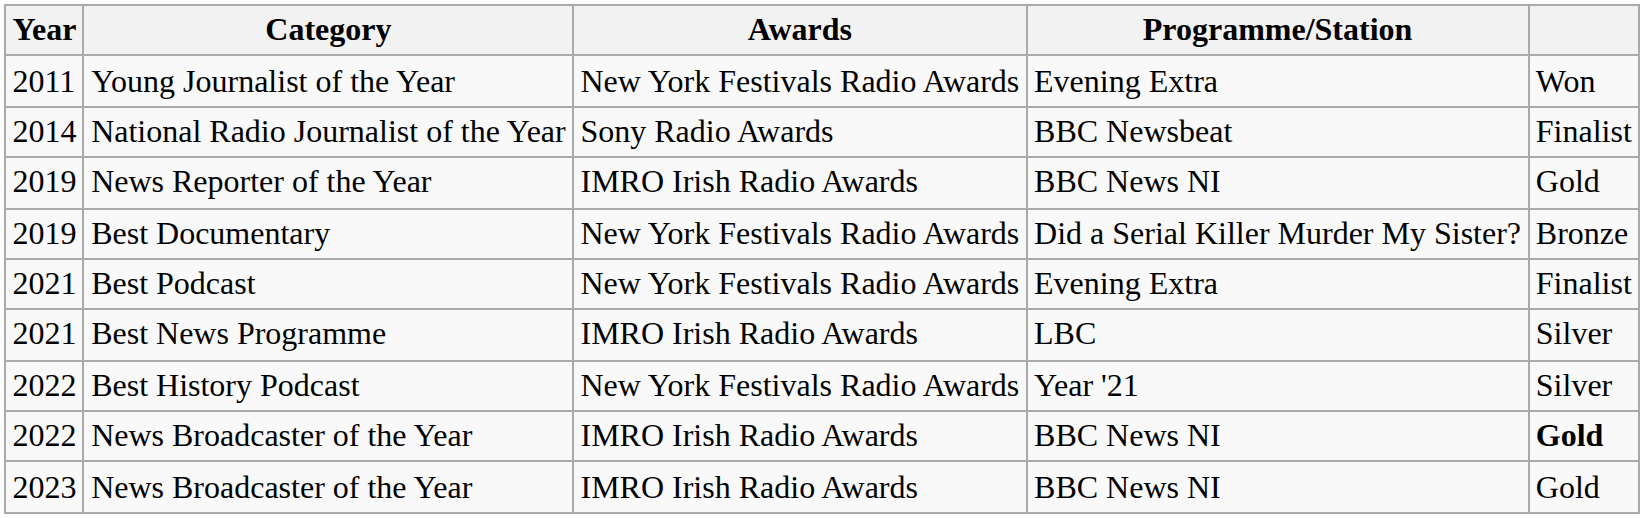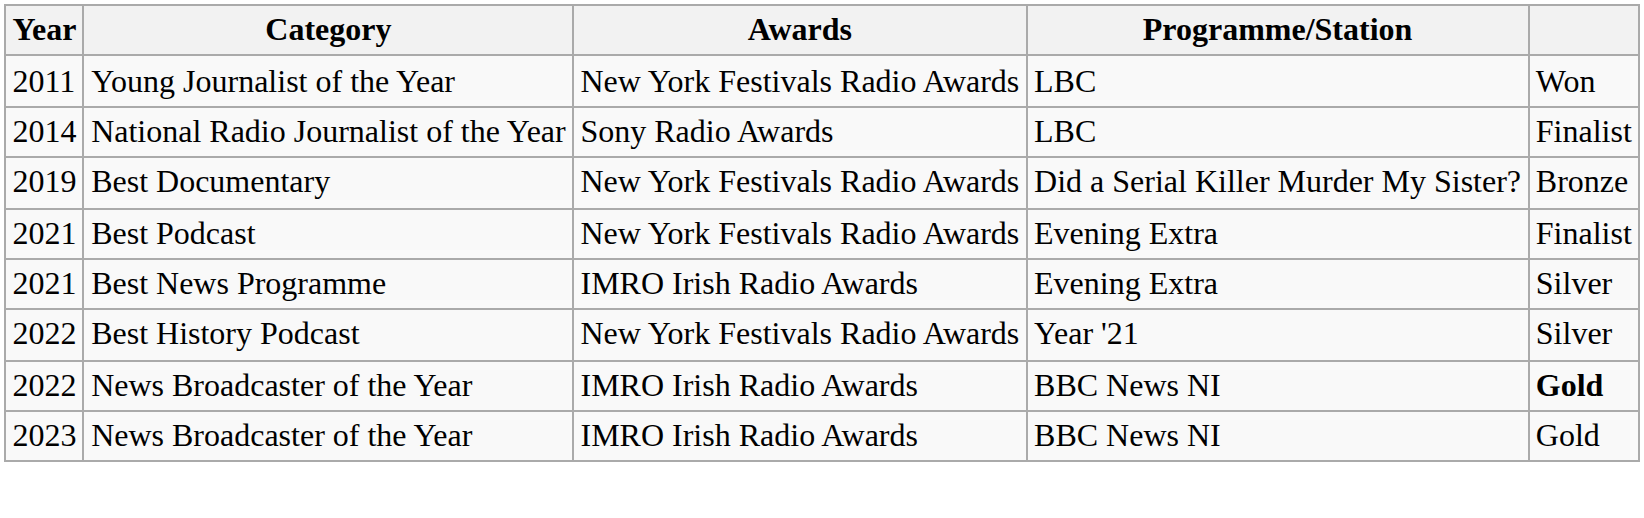 <table class="wikitable">
 <tr>
 <th>Year</th>
 <th>Category</th>
 <th>Awards</th>
 <th>Programme/Station</th>
 <th></th>
 </tr>
 <tr>
 <td>2011</td>
 <td>Young Journalist of the Year</td>
 <td>New York Festivals Radio Awards</td>
-<td>Evening Extra</td>
+<td>LBC</td>
 <td>Won</td>
 </tr>
 <tr>
 <td>2014</td>
 <td>National Radio Journalist of the Year</td>
 <td>Sony Radio Awards</td>
-<td>BBC Newsbeat</td>
+<td>LBC</td>
 <td>Finalist</td>
-</tr>
-<tr>
-<td>2019</td>
-<td>News Reporter of the Year</td>
-<td>IMRO Irish Radio Awards </td>
-<td>BBC News NI</td>
-<td>Gold</td>
 </tr>
 <tr>
 <td>2019</td>
 <td>Best Documentary</td>
 <td>New York Festivals Radio Awards</td>
 <td>Did a Serial Killer Murder My Sister?</td>
 <td>Bronze</td>
 </tr>
 <tr>
 <td>2021</td>
 <td>Best Podcast</td>
 <td>New York Festivals Radio Awards</td>
 <td>Evening Extra</td>
 <td>Finalist</td>
 </tr>
 <tr>
 <td>2021</td>
 <td>Best News Programme</td>
 <td>IMRO Irish Radio Awards </td>
-<td>LBC</td>
+<td>Evening Extra</td>
 <td>Silver</td>
 </tr>
 <tr>
 <td>2022</td>
 <td>Best History Podcast</td>
 <td>New York Festivals Radio Awards </td>
 <td>Year '21</td>
 <td>Silver</td>
 </tr>
 <tr>
 <td>2022</td>
 <td>News Broadcaster of the Year</td>
 <td>IMRO Irish Radio Awards </td>
 <td>BBC News NI</td>
 <td><strong>Gold</strong></td>
 </tr>
 <tr>
 <td>2023</td>
 <td>News Broadcaster of the Year</td>
 <td>IMRO Irish Radio Awards</td>
 <td>BBC News NI</td>
 <td>Gold</td>
 </tr>
 </table>
